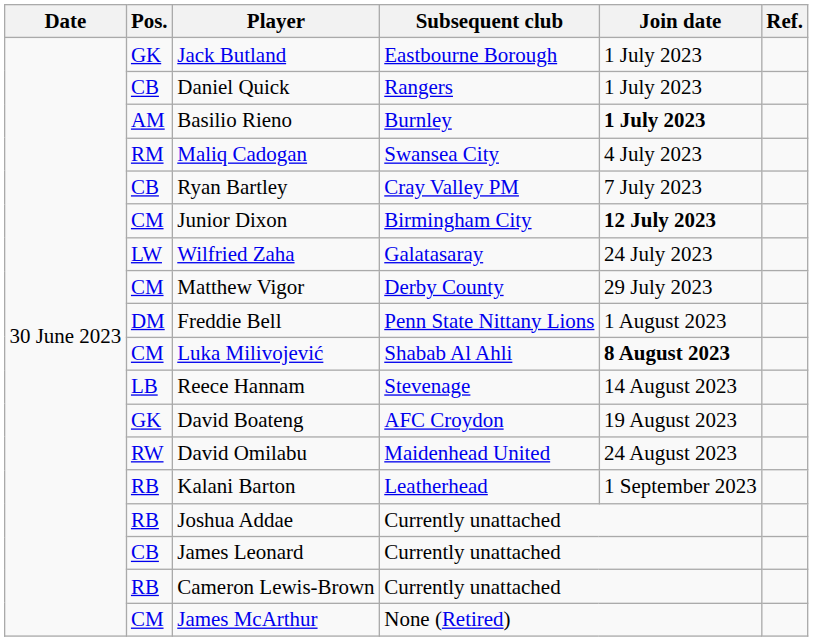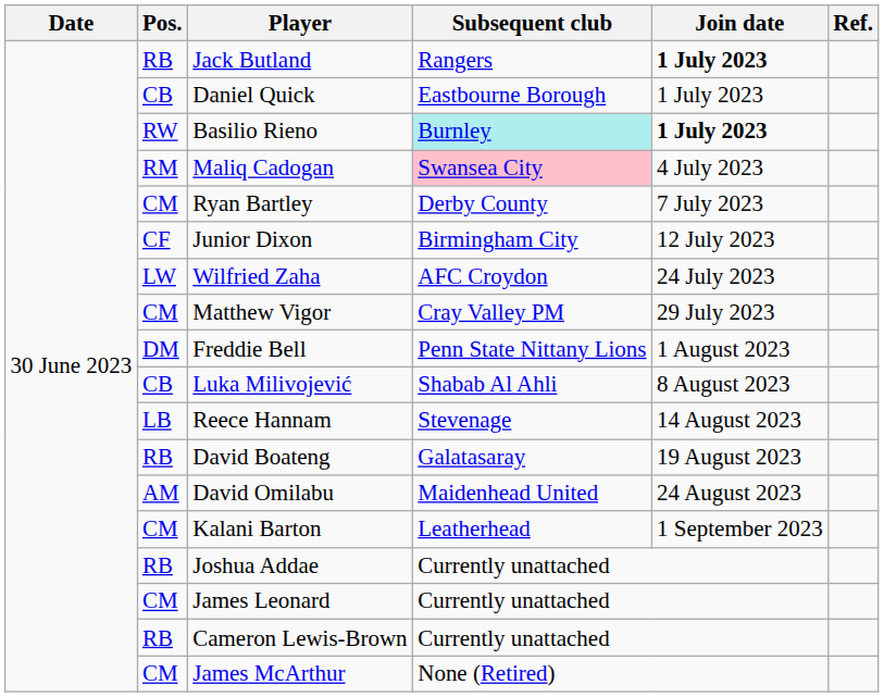 <table class="wikitable plainrowheaders">
 <tr>
 <th>Date</th>
 <th>Pos.</th>
 <th>Player</th>
 <th>Subsequent club</th>
 <th>Join date</th>
 <th>Ref.</th>
 </tr>
 <tr>
 <td rowspan="19">30 June 2023</td>
-<td><a href='#'>GK</a></td>
+<td><a href='#'>RB</a></td>
 <td> <a href='#'>Jack Butland</a></td>
+<td> <a href='#'>Rangers</a></td>
+<td><strong>1 July 2023</strong></td>
+<td></td>
+</tr>
+<tr>
+<td><a href='#'>CB</a></td>
+<td> Daniel Quick</td>
 <td> <a href='#'>Eastbourne Borough</a></td>
 <td>1 July 2023</td>
 <td></td>
 </tr>
 <tr>
-<td><a href='#'>CB</a></td>
-<td> Daniel Quick</td>
-<td> <a href='#'>Rangers</a></td>
-<td>1 July 2023</td>
-<td></td>
-</tr>
-<tr>
-<td><a href='#'>AM</a></td>
+<td><a href='#'>RW</a></td>
 <td> Basilio Rieno</td>
-<td> <a href='#'>Burnley</a></td>
+<td style="background: paleturquoise;"> <a href='#'>Burnley</a></td>
 <td><strong>1 July 2023</strong></td>
 <td></td>
 </tr>
 <tr>
 <td><a href='#'>RM</a></td>
 <td> <a href='#'>Maliq Cadogan</a></td>
-<td> <a href='#'>Swansea City</a></td>
+<td style="background: pink;"> <a href='#'>Swansea City</a></td>
 <td>4 July 2023</td>
 <td></td>
 </tr>
 <tr>
-<td><a href='#'>CB</a></td>
+<td><a href='#'>CM</a></td>
 <td> Ryan Bartley</td>
-<td> <a href='#'>Cray Valley PM</a></td>
+<td> <a href='#'>Derby County</a></td>
 <td>7 July 2023</td>
 <td></td>
 </tr>
 <tr>
-<td><a href='#'>CM</a></td>
+<td><a href='#'>CF</a></td>
 <td> Junior Dixon</td>
 <td> <a href='#'>Birmingham City</a></td>
-<td><strong>12 July 2023</strong></td>
+<td>12 July 2023</td>
 <td></td>
 </tr>
 <tr>
 <td><a href='#'>LW</a></td>
 <td> <a href='#'>Wilfried Zaha</a></td>
-<td> <a href='#'>Galatasaray</a></td>
+<td> <a href='#'>AFC Croydon</a></td>
 <td>24 July 2023</td>
 <td></td>
 </tr>
 <tr>
 <td><a href='#'>CM</a></td>
 <td> Matthew Vigor</td>
-<td> <a href='#'>Derby County</a></td>
+<td> <a href='#'>Cray Valley PM</a></td>
 <td>29 July 2023</td>
 <td></td>
 </tr>
 <tr>
 <td><a href='#'>DM</a></td>
 <td> Freddie Bell</td>
 <td> <a href='#'>Penn State Nittany Lions</a></td>
 <td>1 August 2023</td>
 <td></td>
 </tr>
 <tr>
-<td><a href='#'>CM</a></td>
+<td><a href='#'>CB</a></td>
 <td> <a href='#'>Luka Milivojević</a></td>
 <td> <a href='#'>Shabab Al Ahli</a></td>
-<td><strong>8 August 2023</strong></td>
+<td>8 August 2023</td>
 <td></td>
 </tr>
 <tr>
 <td><a href='#'>LB</a></td>
 <td> Reece Hannam</td>
 <td> <a href='#'>Stevenage</a></td>
 <td>14 August 2023</td>
 <td></td>
 </tr>
 <tr>
-<td><a href='#'>GK</a></td>
+<td><a href='#'>RB</a></td>
 <td> David Boateng</td>
-<td> <a href='#'>AFC Croydon</a></td>
+<td> <a href='#'>Galatasaray</a></td>
 <td>19 August 2023</td>
 <td></td>
 </tr>
 <tr>
-<td><a href='#'>RW</a></td>
+<td><a href='#'>AM</a></td>
 <td> David Omilabu</td>
 <td> <a href='#'>Maidenhead United</a></td>
 <td>24 August 2023</td>
 <td></td>
 </tr>
 <tr>
-<td><a href='#'>RB</a></td>
+<td><a href='#'>CM</a></td>
 <td> Kalani Barton</td>
 <td> <a href='#'>Leatherhead</a></td>
 <td>1 September 2023</td>
 <td></td>
 </tr>
 <tr>
 <td><a href='#'>RB</a></td>
 <td> Joshua Addae</td>
 <td colspan="2">Currently unattached</td>
 <td></td>
 </tr>
 <tr>
-<td><a href='#'>CB</a></td>
+<td><a href='#'>CM</a></td>
 <td> James Leonard</td>
 <td colspan="2">Currently unattached</td>
 <td></td>
 </tr>
 <tr>
 <td><a href='#'>RB</a></td>
 <td> Cameron Lewis-Brown</td>
 <td colspan="2">Currently unattached</td>
 <td></td>
 </tr>
 <tr>
 <td><a href='#'>CM</a></td>
 <td> <a href='#'>James McArthur</a></td>
 <td colspan="2">None (<a href='#'>Retired</a>)</td>
 <td></td>
 </tr>
 </table>
